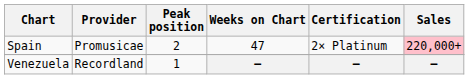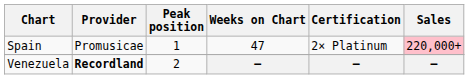 <table class="wikitable">
 <tr>
 <th align="left">Chart</th>
 <th align="left">Provider</th>
 <th align="left">Peak <br>position</th>
 <th align="left">Weeks on Chart</th>
 <th align="left">Certification</th>
 <th align="left">Sales</th>
 </tr>
 <tr>
 <td align="left">Spain</td>
 <td align="left">Promusicae</td>
-<td align="center">2</td>
+<td align="center">1</td>
 <td align="center">47</td>
 <td align="left">2× Platinum</td>
 <td align="left" style="background: pink;">220,000+</td>
 </tr>
 <tr>
 </tr>
 <tr>
 <td align="left">Venezuela</td>
-<td align="left">Recordland</td>
-<td align="center">1</td>
+<td align="left"><strong>Recordland</strong></td>
+<td align="center">2</td>
 <th align="left">—</th>
 <th align="left">—</th>
 <th align="left">—</th>
 </tr>
 </table>
